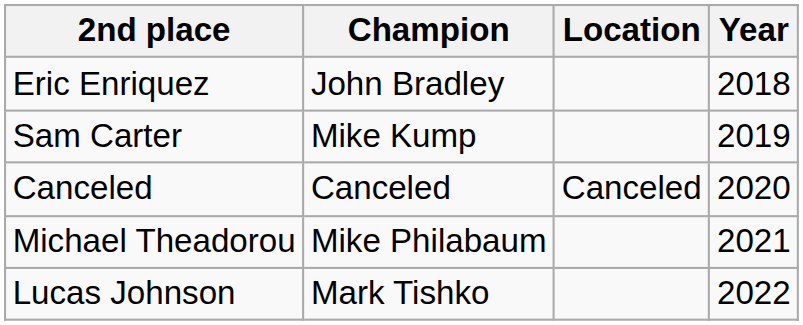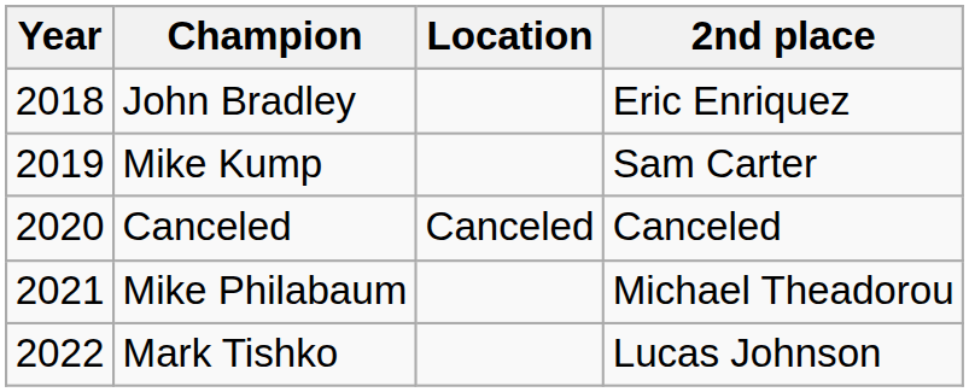 <table class="wikitable">
 <tr>
-<th>2nd place</th>
+<th>Year</th>
 <th>Champion</th>
 <th>Location</th>
-<th>Year</th>
+<th>2nd place</th>
 </tr>
 <tr>
-<td> Eric Enriquez</td>
+<td>2018</td>
 <td> John Bradley</td>
 <td> </td>
-<td>2018</td>
+<td> Eric Enriquez</td>
 </tr>
 <tr>
-<td> Sam Carter</td>
+<td>2019</td>
 <td> Mike Kump</td>
 <td> </td>
-<td>2019</td>
+<td> Sam Carter</td>
 </tr>
 <tr>
+<td>2020</td>
 <td>Canceled</td>
 <td>Canceled</td>
 <td>Canceled</td>
-<td>2020</td>
 </tr>
 <tr>
-<td> Michael Theadorou</td>
+<td>2021</td>
 <td> Mike Philabaum</td>
 <td> </td>
-<td>2021</td>
+<td> Michael Theadorou</td>
 </tr>
 <tr>
-<td> Lucas Johnson</td>
+<td>2022</td>
 <td> Mark Tishko</td>
 <td> </td>
-<td>2022</td>
+<td> Lucas Johnson</td>
 </tr>
 </table>
